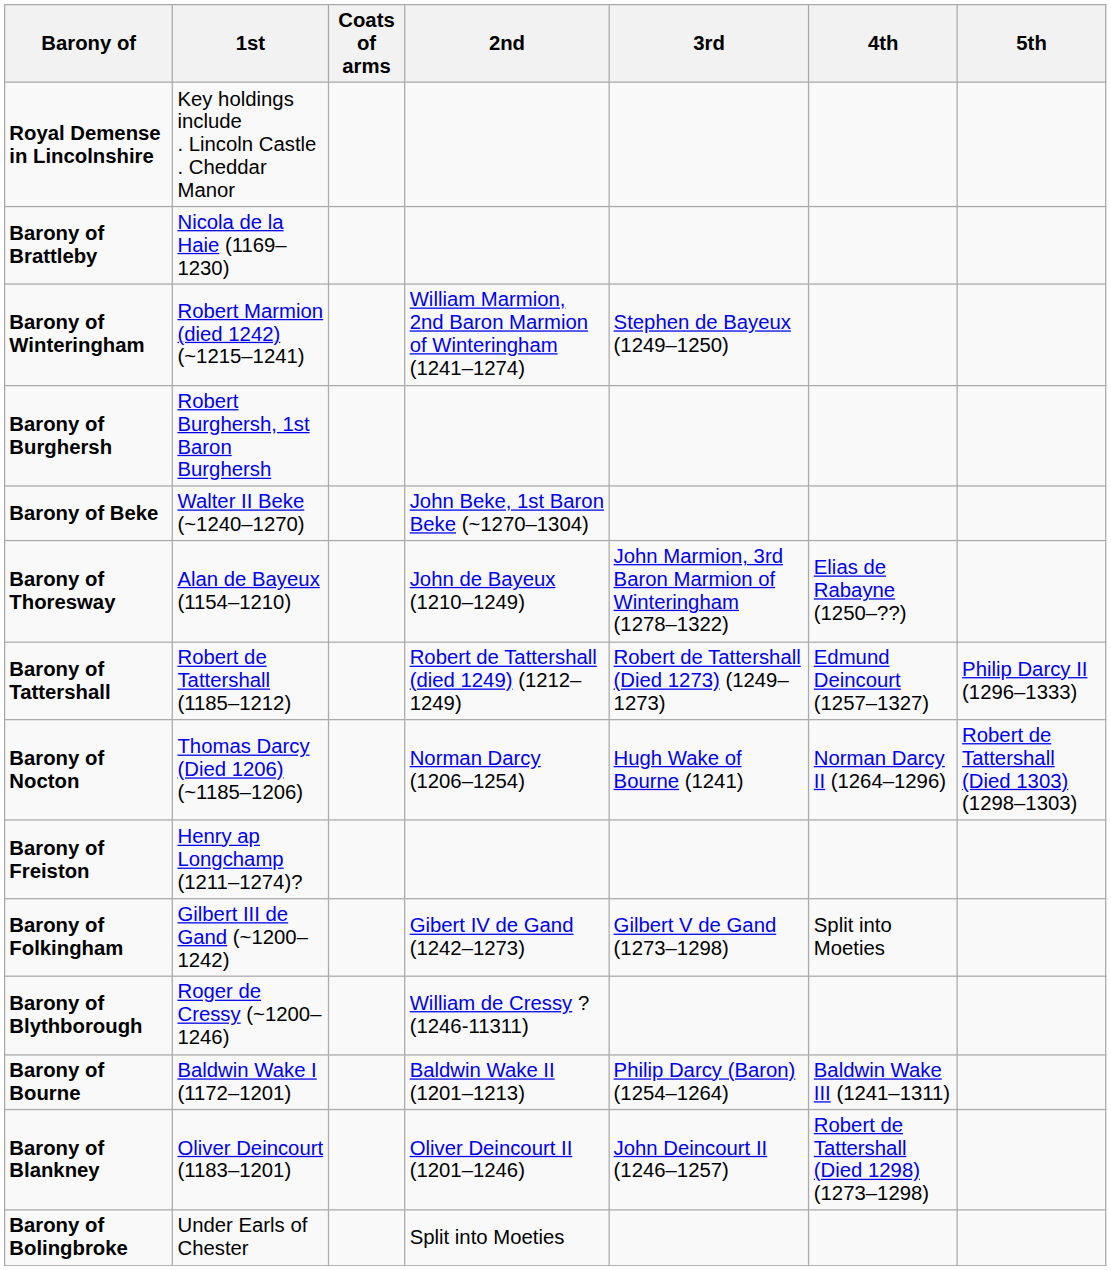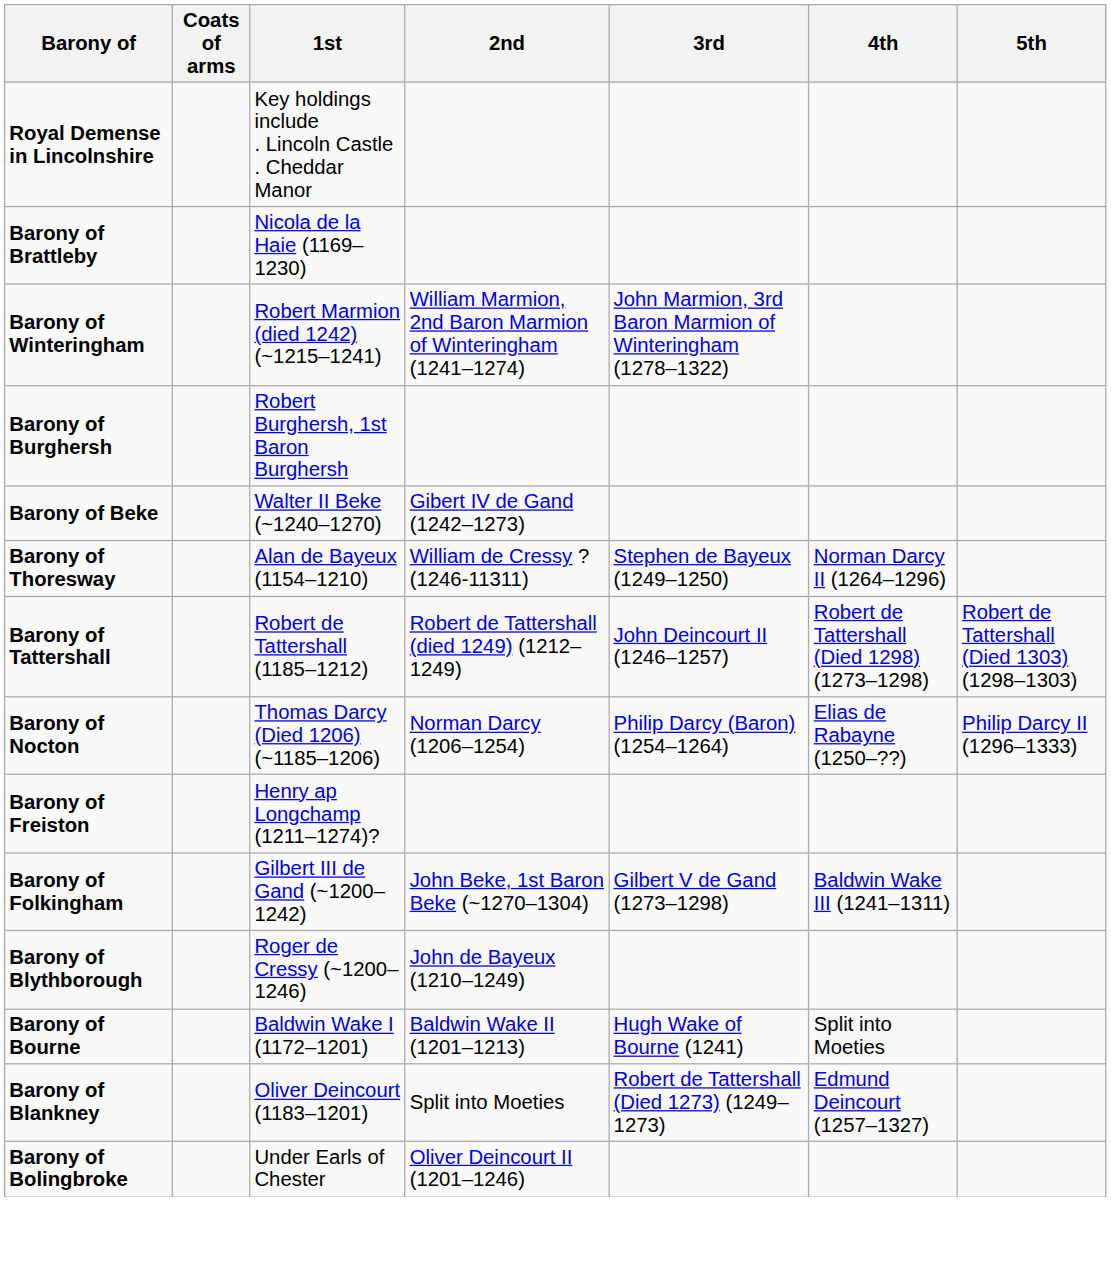 <table class="wikitable">
 <tr>
 <th>Barony of</th>
+<th>Coats of arms</th>
 <th>1st</th>
-<th>Coats of arms</th>
 <th>2nd</th>
 <th>3rd</th>
 <th>4th</th>
 <th>5th</th>
 </tr>
 <tr>
 <td><strong>Royal Demense in Lincolnshire</strong></td>
+<td></td>
 <td>Key holdings include<br>. Lincoln Castle<br>. Cheddar Manor</td>
-<td></td>
 <td></td>
 <td></td>
 <td></td>
 <td></td>
 </tr>
 <tr>
 <td><strong>Barony of Brattleby</strong></td>
+<td></td>
 <td><a href='#'>Nicola de la Haie</a> (1169–1230)</td>
-<td></td>
 <td></td>
 <td></td>
 <td></td>
 <td></td>
 </tr>
 <tr>
 <td><strong>Barony of Winteringham</strong></td>
+<td></td>
 <td><a href='#'>Robert Marmion (died 1242)</a> (~1215–1241)</td>
-<td></td>
 <td><a href='#'>William Marmion, 2nd Baron Marmion of Winteringham</a> (1241–1274)</td>
-<td><a href='#'>Stephen de Bayeux</a> (1249–1250)</td>
+<td><a href='#'>John Marmion, 3rd Baron Marmion of Winteringham</a> (1278–1322)</td>
 <td></td>
 <td></td>
 </tr>
 <tr>
 <td><strong>Barony of Burghersh</strong></td>
+<td></td>
 <td><a href='#'>Robert Burghersh, 1st Baron Burghersh</a></td>
-<td></td>
 <td></td>
 <td></td>
 <td></td>
 <td></td>
 </tr>
 <tr>
 <td><strong>Barony of Beke</strong></td>
+<td></td>
 <td><a href='#'>Walter II Beke</a> (~1240–1270)</td>
-<td></td>
-<td><a href='#'>John Beke, 1st Baron Beke</a> (~1270–1304)</td>
+<td><a href='#'>Gibert IV de Gand</a> (1242–1273)</td>
 <td></td>
 <td></td>
 <td></td>
 </tr>
 <tr>
 <td><strong>Barony of Thoresway</strong> </td>
+<td></td>
 <td><a href='#'>Alan de Bayeux</a> (1154–1210)</td>
-<td></td>
-<td><a href='#'>John de Bayeux</a> (1210–1249)</td>
-<td><a href='#'>John Marmion, 3rd Baron Marmion of Winteringham</a> (1278–1322)</td>
-<td><a href='#'>Elias de Rabayne</a> (1250–??)</td>
+<td><a href='#'>William de Cressy</a> ? (1246-11311)</td>
+<td><a href='#'>Stephen de Bayeux</a> (1249–1250)</td>
+<td><a href='#'>Norman Darcy II</a> (1264–1296)</td>
 <td></td>
 </tr>
 <tr>
 <td><strong>Barony of Tattershall</strong></td>
+<td></td>
 <td><a href='#'>Robert de Tattershall</a> (1185–1212)</td>
+<td><a href='#'>Robert de Tattershall (died 1249)</a> (1212–1249)</td>
+<td><a href='#'>John Deincourt II</a> (1246–1257)</td>
+<td><a href='#'>Robert de Tattershall (Died 1298)</a> (1273–1298)</td>
+<td><a href='#'>Robert de Tattershall (Died 1303)</a> (1298–1303)</td>
+</tr>
+<tr>
+<td><strong>Barony of Nocton</strong></td>
 <td></td>
-<td><a href='#'>Robert de Tattershall (died 1249)</a> (1212–1249)</td>
-<td><a href='#'>Robert de Tattershall (Died 1273)</a> (1249–1273)</td>
-<td><a href='#'>Edmund Deincourt</a> (1257–1327)</td>
+<td><a href='#'>Thomas Darcy (Died 1206)</a> (~1185–1206)</td>
+<td><a href='#'>Norman Darcy</a> (1206–1254)</td>
+<td><a href='#'>Philip Darcy (Baron)</a> (1254–1264)</td>
+<td><a href='#'>Elias de Rabayne</a> (1250–??)</td>
 <td><a href='#'>Philip Darcy II</a> (1296–1333)</td>
 </tr>
 <tr>
-<td><strong>Barony of Nocton</strong></td>
-<td><a href='#'>Thomas Darcy (Died 1206)</a> (~1185–1206)</td>
+<td><strong>Barony of Freiston</strong></td>
 <td></td>
-<td><a href='#'>Norman Darcy</a> (1206–1254)</td>
-<td><a href='#'>Hugh Wake of Bourne</a> (1241)</td>
-<td><a href='#'>Norman Darcy II</a> (1264–1296)</td>
-<td><a href='#'>Robert de Tattershall (Died 1303)</a> (1298–1303)</td>
-</tr>
-<tr>
-<td><strong>Barony of Freiston</strong></td>
 <td><a href='#'>Henry ap Longchamp</a> (1211–1274)?</td>
-<td></td>
 <td></td>
 <td></td>
 <td></td>
 <td></td>
 </tr>
 <tr>
 <td><strong>Barony of Folkingham</strong></td>
+<td></td>
 <td><a href='#'>Gilbert III de Gand</a> (~1200–1242)</td>
-<td></td>
-<td><a href='#'>Gibert IV de Gand</a> (1242–1273)</td>
+<td><a href='#'>John Beke, 1st Baron Beke</a> (~1270–1304)</td>
 <td><a href='#'>Gilbert V de Gand</a> (1273–1298)</td>
-<td>Split into Moeties</td>
+<td><a href='#'>Baldwin Wake III</a> (1241–1311)</td>
 <td></td>
 </tr>
 <tr>
 <td><strong>Barony of Blythborough</strong></td>
+<td></td>
 <td><a href='#'>Roger de Cressy</a> (~1200–1246)</td>
-<td></td>
-<td><a href='#'>William de Cressy</a> ? (1246-11311)</td>
+<td><a href='#'>John de Bayeux</a> (1210–1249)</td>
 <td></td>
 <td></td>
 <td></td>
 </tr>
 <tr>
 <td><strong>Barony of Bourne</strong></td>
+<td></td>
 <td><a href='#'>Baldwin Wake I</a> (1172–1201)</td>
-<td></td>
 <td><a href='#'>Baldwin Wake II</a> (1201–1213)</td>
-<td><a href='#'>Philip Darcy (Baron)</a> (1254–1264)</td>
-<td><a href='#'>Baldwin Wake III</a> (1241–1311)</td>
+<td><a href='#'>Hugh Wake of Bourne</a> (1241)</td>
+<td>Split into Moeties</td>
 <td></td>
 </tr>
 <tr>
 <td><strong>Barony of Blankney</strong></td>
+<td></td>
 <td><a href='#'>Oliver Deincourt</a> (1183–1201)</td>
-<td></td>
-<td><a href='#'>Oliver Deincourt II</a> (1201–1246)</td>
-<td><a href='#'>John Deincourt II</a> (1246–1257)</td>
-<td><a href='#'>Robert de Tattershall (Died 1298)</a> (1273–1298)</td>
+<td>Split into Moeties</td>
+<td><a href='#'>Robert de Tattershall (Died 1273)</a> (1249–1273)</td>
+<td><a href='#'>Edmund Deincourt</a> (1257–1327)</td>
 <td></td>
 </tr>
 <tr>
 <td><strong>Barony of Bolingbroke</strong></td>
+<td></td>
 <td>Under Earls of Chester</td>
-<td></td>
-<td>Split into Moeties</td>
+<td><a href='#'>Oliver Deincourt II</a> (1201–1246)</td>
 <td></td>
 <td></td>
 <td></td>
 </tr>
 </table>
